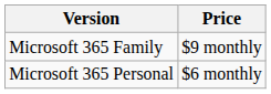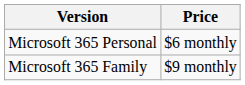 <table class="wikitable">
 <tr>
 <th>Version</th>
 <th>Price</th>
 </tr>
 <tr>
+<td>Microsoft 365 Personal</td>
+<td>$6 monthly</td>
+</tr>
+<tr>
 <td>Microsoft 365 Family</td>
 <td>$9 monthly</td>
 </tr>
-<tr>
-<td>Microsoft 365 Personal</td>
-<td>$6 monthly</td>
-</tr>
 </table>
